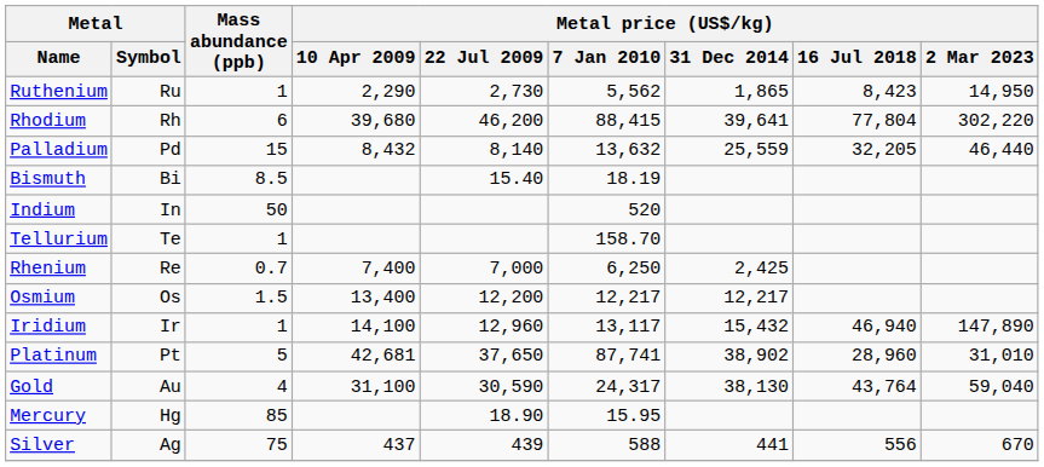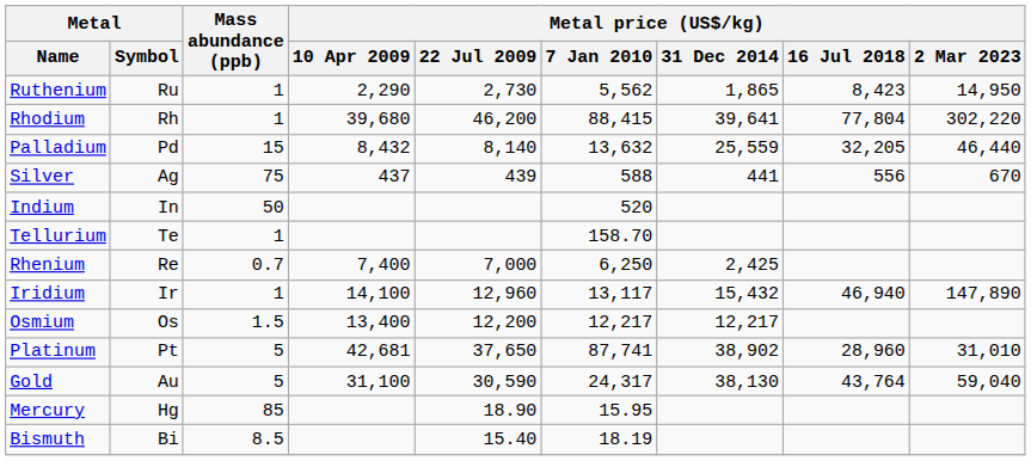 <table class="wikitable sortable" style="text-align: right">
 <tr>
 <th colspan="2">Metal</th>
 <th rowspan="2" data-sort-type="number">Mass<br>abundance<br>(ppb)</th>
 <th colspan="6">Metal price (US$/kg)</th>
 </tr>
 <tr>
 <th>Name</th>
 <th>Symbol</th>
 <th>10 Apr 2009<br></th>
 <th>22 Jul 2009<br></th>
 <th>7 Jan 2010<br></th>
 <th>31 Dec 2014<br></th>
 <th>16 Jul 2018<br></th>
 <th>2 Mar 2023<br></th>
 </tr>
 <tr>
 <td align=left><a href='#'>Ruthenium</a></td>
 <td>Ru</td>
 <td>1</td>
 <td>2,290</td>
 <td>2,730</td>
 <td>5,562</td>
 <td>1,865</td>
 <td>8,423</td>
 <td>14,950</td>
 </tr>
 <tr>
 <td align=left><a href='#'>Rhodium</a></td>
 <td>Rh</td>
-<td>6</td>
+<td>1</td>
 <td>39,680</td>
 <td>46,200</td>
 <td>88,415</td>
 <td>39,641</td>
 <td>77,804</td>
 <td>302,220</td>
 </tr>
 <tr>
 <td align=left><a href='#'>Palladium</a></td>
 <td>Pd</td>
 <td>15</td>
 <td>8,432</td>
 <td>8,140</td>
 <td>13,632</td>
 <td>25,559</td>
 <td>32,205</td>
 <td>46,440</td>
 </tr>
 <tr>
-<td align=left><a href='#'>Bismuth</a></td>
-<td>Bi</td>
-<td>8.5</td>
-<td></td>
-<td>15.40</td>
-<td>18.19</td>
-<td></td>
-<td></td>
-<td></td>
+<td align=left><a href='#'>Silver</a></td>
+<td>Ag</td>
+<td>75</td>
+<td>437</td>
+<td>439</td>
+<td>588</td>
+<td>441</td>
+<td>556</td>
+<td>670</td>
 </tr>
 <tr>
 <td align=left><a href='#'>Indium</a></td>
 <td>In</td>
 <td>50</td>
 <td></td>
 <td></td>
 <td>520</td>
 <td></td>
 <td></td>
 <td></td>
 </tr>
 <tr>
 <td align=left><a href='#'>Tellurium</a></td>
 <td>Te</td>
 <td>1</td>
 <td></td>
 <td></td>
 <td>158.70</td>
 <td></td>
 <td></td>
 <td></td>
 </tr>
 <tr>
 <td align=left><a href='#'>Rhenium</a></td>
 <td>Re</td>
 <td>0.7</td>
 <td>7,400</td>
 <td>7,000</td>
 <td>6,250</td>
 <td>2,425</td>
 <td></td>
 <td></td>
 </tr>
 <tr>
+<td align=left><a href='#'>Iridium</a></td>
+<td>Ir</td>
+<td>1</td>
+<td>14,100</td>
+<td>12,960</td>
+<td>13,117</td>
+<td>15,432</td>
+<td>46,940</td>
+<td>147,890</td>
+</tr>
+<tr>
 <td align=left><a href='#'>Osmium</a></td>
 <td>Os</td>
 <td>1.5</td>
 <td>13,400</td>
 <td>12,200</td>
 <td>12,217</td>
 <td>12,217</td>
 <td></td>
 <td></td>
-</tr>
-<tr>
-<td align=left><a href='#'>Iridium</a></td>
-<td>Ir</td>
-<td>1</td>
-<td>14,100</td>
-<td>12,960</td>
-<td>13,117</td>
-<td>15,432</td>
-<td>46,940</td>
-<td>147,890</td>
 </tr>
 <tr>
 <td align=left><a href='#'>Platinum</a></td>
 <td>Pt</td>
 <td>5</td>
 <td>42,681</td>
 <td>37,650</td>
 <td>87,741</td>
 <td>38,902</td>
 <td>28,960</td>
 <td>31,010</td>
 </tr>
 <tr>
 <td align=left><a href='#'>Gold</a></td>
 <td>Au</td>
-<td>4</td>
+<td>5</td>
 <td>31,100</td>
 <td>30,590</td>
 <td>24,317</td>
 <td>38,130</td>
 <td>43,764</td>
 <td>59,040</td>
 </tr>
 <tr>
 <td align=left><a href='#'>Mercury</a></td>
 <td>Hg</td>
 <td>85</td>
 <td></td>
 <td>18.90</td>
 <td>15.95</td>
 <td></td>
 <td></td>
 <td></td>
 </tr>
 <tr>
-<td align=left><a href='#'>Silver</a></td>
-<td>Ag</td>
-<td>75</td>
-<td>437</td>
-<td>439</td>
-<td>588</td>
-<td>441</td>
-<td>556</td>
-<td>670</td>
+<td align=left><a href='#'>Bismuth</a></td>
+<td>Bi</td>
+<td>8.5</td>
+<td></td>
+<td>15.40</td>
+<td>18.19</td>
+<td></td>
+<td></td>
+<td></td>
 </tr>
 <tr>
 </tr>
 </table>
